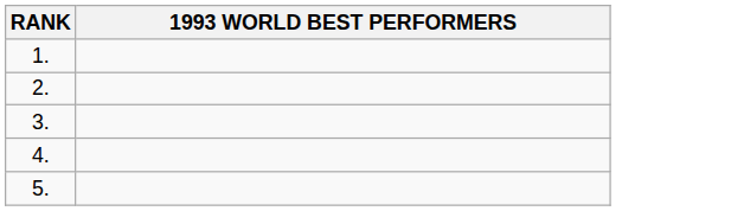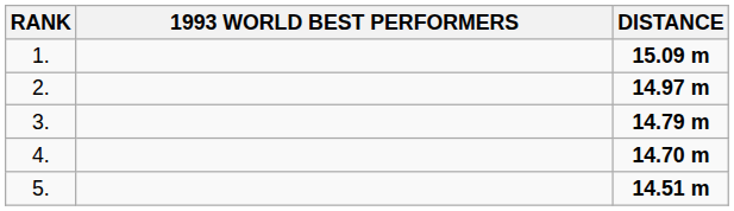 <table class="wikitable" style="border-collapse: collapse; font-size: 90%;">
 <tr>
 <th>RANK</th>
 <th align="center" style="width: 25em">1993 WORLD BEST PERFORMERS</th>
+<th align="center" style="width: 5em">DISTANCE</th>
 </tr>
 <tr>
 <td align="center">1.</td>
 <td></td>
+<td align="center"><strong>15.09 m</strong></td>
 </tr>
 <tr>
 <td align="center">2.</td>
 <td></td>
+<td align="center"><strong>14.97 m</strong></td>
 </tr>
 <tr>
 <td align="center">3.</td>
 <td></td>
+<td align="center"><strong>14.79 m</strong></td>
 </tr>
 <tr>
 <td align="center">4.</td>
 <td></td>
+<td align="center"><strong>14.70 m</strong></td>
 </tr>
 <tr>
 <td align="center">5.</td>
 <td></td>
+<td align="center"><strong>14.51 m</strong></td>
 </tr>
 </table>
